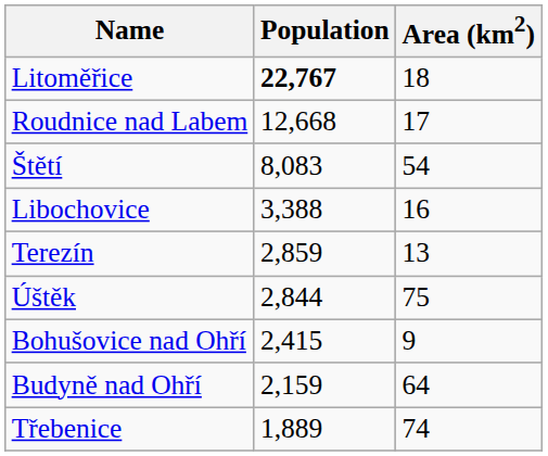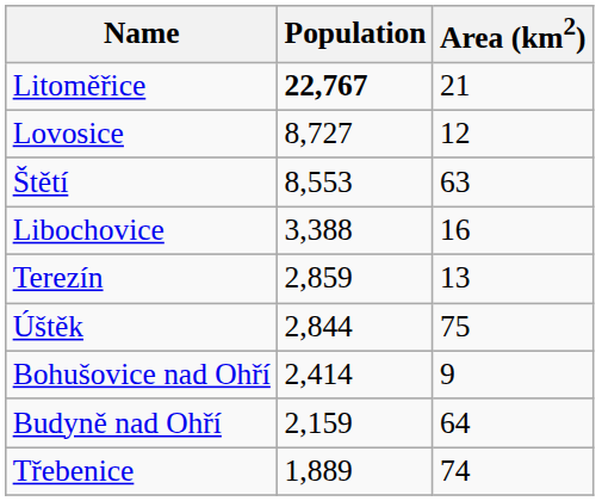 <table class="wikitable sortable">
 <tr>
 <th>Name</th>
 <th>Population</th>
 <th>Area (km<sup>2</sup>)</th>
 </tr>
 <tr>
 <td><a href='#'>Litoměřice</a></td>
 <td><strong>22,767</strong></td>
-<td>18</td>
+<td>21</td>
 </tr>
 <tr>
-<td><a href='#'>Roudnice nad Labem</a></td>
-<td>12,668</td>
-<td>17</td>
+<td><a href='#'>Lovosice</a></td>
+<td>8,727</td>
+<td>12</td>
 </tr>
 <tr>
 <td><a href='#'>Štětí</a></td>
-<td>8,083</td>
-<td>54</td>
+<td>8,553</td>
+<td>63</td>
 </tr>
 <tr>
 <td><a href='#'>Libochovice</a></td>
 <td>3,388</td>
 <td>16</td>
 </tr>
 <tr>
 <td><a href='#'>Terezín</a></td>
 <td>2,859</td>
 <td>13</td>
 </tr>
 <tr>
 <td><a href='#'>Úštěk</a></td>
 <td>2,844</td>
 <td>75</td>
 </tr>
 <tr>
 <td><a href='#'>Bohušovice nad Ohří</a></td>
-<td>2,415</td>
+<td>2,414</td>
 <td>9</td>
 </tr>
 <tr>
 <td><a href='#'>Budyně nad Ohří</a></td>
 <td>2,159</td>
 <td>64</td>
 </tr>
 <tr>
 <td><a href='#'>Třebenice</a></td>
 <td>1,889</td>
 <td>74</td>
 </tr>
 </table>
